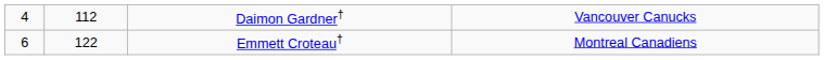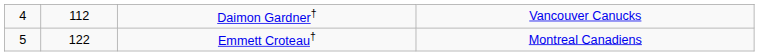 <table class="wikitable" width="60%">
 <tr align="center" bgcolor="">
 <td>4</td>
 <td>112</td>
 <td><a href='#'>Daimon Gardner</a><sup>†</sup></td>
 <td><a href='#'>Vancouver Canucks</a></td>
 </tr>
 <tr align="center" bgcolor="">
-<td>6</td>
+<td>5</td>
 <td>122</td>
 <td><a href='#'>Emmett Croteau</a><sup>†</sup></td>
 <td><a href='#'>Montreal Canadiens</a></td>
 </tr>
 </table>
